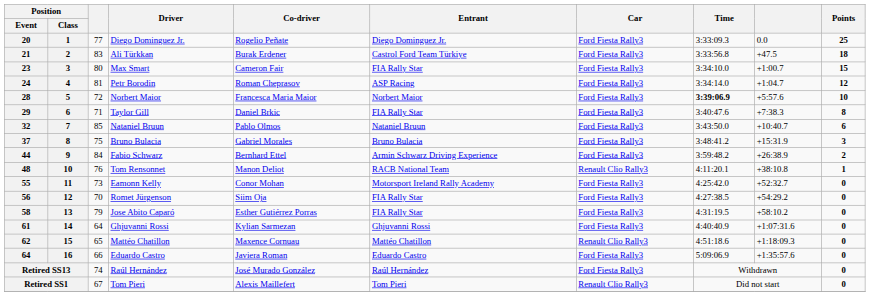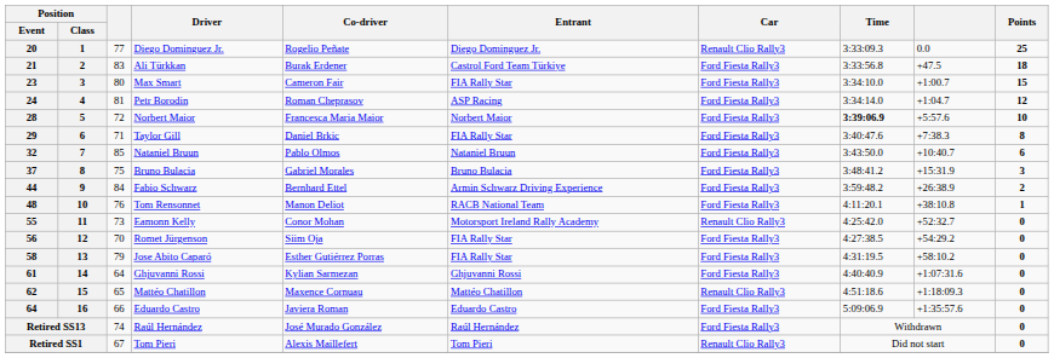 <table class="wikitable" width=85% style="font-size: 85%;">
 <tr>
 <th colspan="2">Position</th>
 <th rowspan="2"></th>
 <th rowspan="2">Driver</th>
 <th rowspan="2">Co-driver</th>
 <th rowspan="2">Entrant</th>
 <th rowspan="2">Car</th>
 <th rowspan="2">Time</th>
 <th rowspan="2"></th>
 <th rowspan="2">Points</th>
 </tr>
 <tr>
 <th>Event</th>
 <th>Class</th>
 </tr>
 <tr>
 <th>20</th>
 <th>1</th>
 <td align="center">77</td>
 <td><a href='#'>Diego Dominguez Jr.</a></td>
 <td><a href='#'>Rogelio Peñate</a></td>
 <td><a href='#'>Diego Dominguez Jr.</a></td>
-<td><a href='#'>Ford Fiesta Rally3</a></td>
+<td><a href='#'>Renault Clio Rally3</a></td>
 <td>3:33:09.3</td>
 <td>0.0</td>
 <td align="center"><strong>25</strong></td>
 </tr>
 <tr>
 <th>21</th>
 <th>2</th>
 <td align="center">83</td>
 <td><a href='#'>Ali Türkkan</a></td>
 <td><a href='#'>Burak Erdener</a></td>
 <td><a href='#'>Castrol Ford Team Türkiye</a></td>
 <td><a href='#'>Ford Fiesta Rally3</a></td>
 <td>3:33:56.8</td>
 <td>+47.5</td>
 <td align="center"><strong>18</strong></td>
 </tr>
 <tr>
 <th>23</th>
 <th>3</th>
 <td align="center">80</td>
 <td><a href='#'>Max Smart</a></td>
 <td><a href='#'>Cameron Fair</a></td>
 <td><a href='#'>FIA Rally Star</a></td>
 <td><a href='#'>Ford Fiesta Rally3</a></td>
 <td>3:34:10.0</td>
 <td>+1:00.7</td>
 <td align="center"><strong>15</strong></td>
 </tr>
 <tr>
 <th>24</th>
 <th>4</th>
 <td align="center">81</td>
 <td><a href='#'>Petr Borodin</a></td>
 <td><a href='#'>Roman Cheprasov</a></td>
 <td><a href='#'>ASP Racing</a></td>
 <td><a href='#'>Ford Fiesta Rally3</a></td>
 <td>3:34:14.0</td>
 <td>+1:04.7</td>
 <td align="center"><strong>12</strong></td>
 </tr>
 <tr>
 <th>28</th>
 <th>5</th>
 <td align="center">72</td>
 <td><a href='#'>Norbert Maior</a></td>
 <td><a href='#'>Francesca Maria Maior</a></td>
 <td><a href='#'>Norbert Maior</a></td>
 <td><a href='#'>Ford Fiesta Rally3</a></td>
 <td><strong>3:39:06.9</strong></td>
 <td>+5:57.6</td>
 <td align="center"><strong>10</strong></td>
 </tr>
 <tr>
 <th>29</th>
 <th>6</th>
 <td align="center">71</td>
 <td><a href='#'>Taylor Gill</a></td>
 <td><a href='#'>Daniel Brkic</a></td>
 <td><a href='#'>FIA Rally Star</a></td>
 <td><a href='#'>Ford Fiesta Rally3</a></td>
 <td>3:40:47.6</td>
 <td>+7:38.3</td>
 <td align="center"><strong>8</strong></td>
 </tr>
 <tr>
 <th>32</th>
 <th>7</th>
 <td align="center">85</td>
 <td><a href='#'>Nataniel Bruun</a></td>
 <td><a href='#'>Pablo Olmos</a></td>
 <td><a href='#'>Nataniel Bruun</a></td>
 <td><a href='#'>Ford Fiesta Rally3</a></td>
 <td>3:43:50.0</td>
 <td>+10:40.7</td>
 <td align="center"><strong>6</strong></td>
 </tr>
 <tr>
 <th>37</th>
 <th>8</th>
 <td align="center">75</td>
 <td><a href='#'>Bruno Bulacia</a></td>
 <td><a href='#'>Gabriel Morales</a></td>
 <td><a href='#'>Bruno Bulacia</a></td>
 <td><a href='#'>Ford Fiesta Rally3</a></td>
 <td>3:48:41.2</td>
 <td>+15:31.9</td>
 <td align="center"><strong>3</strong></td>
 </tr>
 <tr>
 <th>44</th>
 <th>9</th>
 <td align="center">84</td>
 <td><a href='#'>Fabio Schwarz</a></td>
 <td><a href='#'>Bernhard Ettel</a></td>
 <td><a href='#'>Armin Schwarz Driving Experience</a></td>
 <td><a href='#'>Ford Fiesta Rally3</a></td>
 <td>3:59:48.2</td>
 <td>+26:38.9</td>
 <td align="center"><strong>2</strong></td>
 </tr>
 <tr>
 <th>48</th>
 <th>10</th>
 <td align="center">76</td>
 <td><a href='#'>Tom Rensonnet</a></td>
 <td><a href='#'>Manon Deliot</a></td>
 <td><a href='#'>RACB National Team</a></td>
-<td><a href='#'>Renault Clio Rally3</a></td>
+<td><a href='#'>Ford Fiesta Rally3</a></td>
 <td>4:11:20.1</td>
 <td>+38:10.8</td>
 <td align="center"><strong>1</strong></td>
 </tr>
 <tr>
 <th>55</th>
 <th>11</th>
 <td align="center">73</td>
 <td><a href='#'>Eamonn Kelly</a></td>
 <td><a href='#'>Conor Mohan</a></td>
 <td><a href='#'>Motorsport Ireland Rally Academy</a></td>
-<td><a href='#'>Ford Fiesta Rally3</a></td>
+<td><a href='#'>Renault Clio Rally3</a></td>
 <td>4:25:42.0</td>
 <td>+52:32.7</td>
 <td align="center"><strong>0</strong></td>
 </tr>
 <tr>
 <th>56</th>
 <th>12</th>
 <td align="center">70</td>
 <td><a href='#'>Romet Jürgenson</a></td>
 <td><a href='#'>Siim Oja</a></td>
 <td><a href='#'>FIA Rally Star</a></td>
 <td><a href='#'>Ford Fiesta Rally3</a></td>
 <td>4:27:38.5</td>
 <td>+54:29.2</td>
 <td align="center"><strong>0</strong></td>
 </tr>
 <tr>
 <th>58</th>
 <th>13</th>
 <td align="center">79</td>
 <td><a href='#'>Jose Abito Caparó</a></td>
 <td><a href='#'>Esther Gutiérrez Porras</a></td>
 <td><a href='#'>FIA Rally Star</a></td>
 <td><a href='#'>Ford Fiesta Rally3</a></td>
 <td>4:31:19.5</td>
 <td>+58:10.2</td>
 <td align="center"><strong>0</strong></td>
 </tr>
 <tr>
 <th>61</th>
 <th>14</th>
 <td align="center">64</td>
 <td><a href='#'>Ghjuvanni Rossi</a></td>
 <td><a href='#'>Kylian Sarmezan</a></td>
 <td><a href='#'>Ghjuvanni Rossi</a></td>
 <td><a href='#'>Ford Fiesta Rally3</a></td>
 <td>4:40:40.9</td>
 <td>+1:07:31.6</td>
 <td align="center"><strong>0</strong></td>
 </tr>
 <tr>
 <th>62</th>
 <th>15</th>
 <td align="center">65</td>
 <td><a href='#'>Mattéo Chatillon</a></td>
 <td><a href='#'>Maxence Cornuau</a></td>
 <td><a href='#'>Mattéo Chatillon</a></td>
 <td><a href='#'>Renault Clio Rally3</a></td>
 <td>4:51:18.6</td>
 <td>+1:18:09.3</td>
 <td align="center"><strong>0</strong></td>
 </tr>
 <tr>
 <th>64</th>
 <th>16</th>
 <td align="center">66</td>
 <td><a href='#'>Eduardo Castro</a></td>
 <td><a href='#'>Javiera Roman</a></td>
 <td><a href='#'>Eduardo Castro</a></td>
 <td><a href='#'>Ford Fiesta Rally3</a></td>
 <td>5:09:06.9</td>
 <td>+1:35:57.6</td>
 <td align="center"><strong>0</strong></td>
 </tr>
 <tr>
 <th colspan="2">Retired SS13</th>
 <td align="center">74</td>
 <td><a href='#'>Raúl Hernández</a></td>
 <td><a href='#'>José Murado González</a></td>
 <td><a href='#'>Raúl Hernández</a></td>
 <td><a href='#'>Ford Fiesta Rally3</a></td>
 <td align="center" colspan="2">Withdrawn</td>
 <td align="center"><strong>0</strong></td>
 </tr>
 <tr>
 <th colspan="2">Retired SS1</th>
 <td align="center">67</td>
 <td><a href='#'>Tom Pieri</a></td>
 <td><a href='#'>Alexis Maillefert</a></td>
 <td><a href='#'>Tom Pieri</a></td>
 <td><a href='#'>Renault Clio Rally3</a></td>
 <td align="center" colspan="2">Did not start</td>
 <td align="center"><strong>0</strong></td>
 </tr>
 <tr>
 </tr>
 </table>
